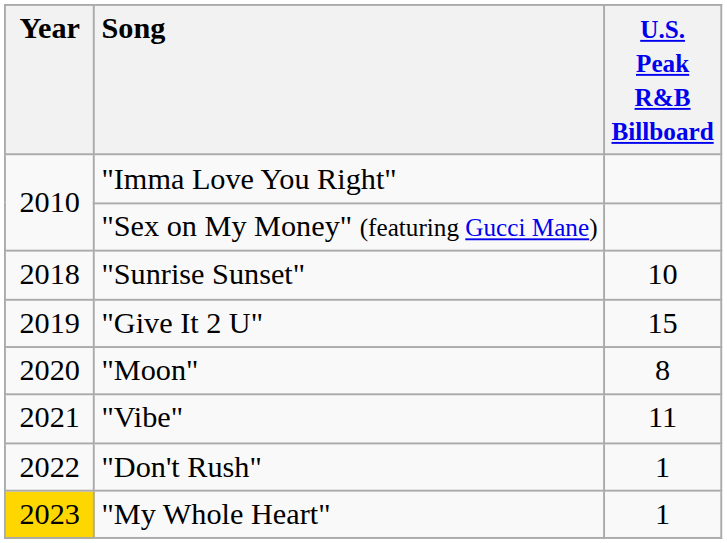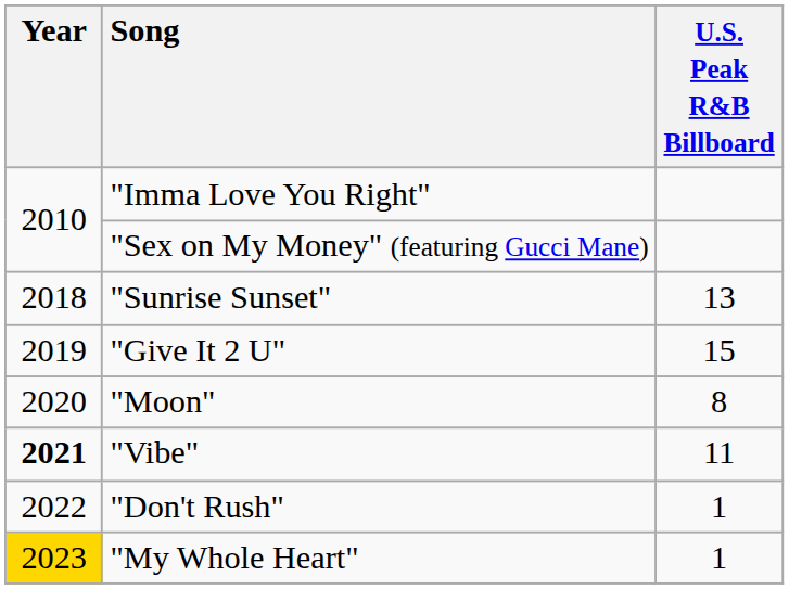 <table class="wikitable">
 <tr>
 <th style="vertical-align:top; text-align:center; width:40px;">Year</th>
 <th style="text-align:left; vertical-align:top;">Song</th>
 <th style="vertical-align:top; text-align:center; width:40px;"><small><a href='#'>U.S. Peak R&B Billboard</a></small></th>
 </tr>
 <tr>
 <td style="text-align:center;" rowspan="2">2010</td>
 <td style="text-align:left; vertical-align:top;">"Imma Love You Right"</td>
 <td style="text-align:center; vertical-align:top;"></td>
 </tr>
 <tr>
 <td style="text-align:left; vertical-align:top;">"Sex on My Money" <small>(featuring <a href='#'>Gucci Mane</a>)</small></td>
 <td style="text-align:center; vertical-align:top;"></td>
 </tr>
 <tr>
 <td style="text-align:center; vertical-align:top;">2018</td>
 <td style="text-align:left; vertical-align:top;">"Sunrise Sunset"</td>
-<td style="text-align:center; vertical-align:top;">10</td>
+<td style="text-align:center; vertical-align:top;">13</td>
 </tr>
 <tr>
 <td style="text-align:center; vertical-align:top;">2019</td>
 <td style="text-align:left; vertical-align:top;">"Give It 2 U"</td>
 <td style="text-align:center; vertical-align:top;">15</td>
 </tr>
 <tr>
 <td style="text-align:center; vertical-align:top;">2020</td>
 <td style="text-align:left; vertical-align:top;">"Moon"</td>
 <td style="text-align:center; vertical-align:top;">8</td>
 </tr>
 <tr>
-<td style="text-align:center; vertical-align:top;">2021</td>
+<td style="text-align:center; vertical-align:top;"><strong>2021</strong></td>
 <td style="text-align:left; vertical-align:top;">"Vibe"</td>
 <td style="text-align:center; vertical-align:top;">11</td>
 </tr>
 <tr>
 <td style="text-align:center; vertical-align:top;">2022</td>
 <td style="text-align:left; vertical-align:top;">"Don't Rush"</td>
 <td style="text-align:center; vertical-align:top;">1</td>
 </tr>
 <tr>
 <td style="background: gold; text-align:center; vertical-align:top;">2023</td>
 <td style="text-align:left; vertical-align:top;">"My Whole Heart"</td>
 <td style="text-align:center; vertical-align:top;">1</td>
 </tr>
 </table>
